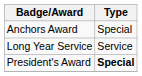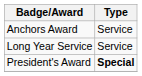 <table class="wikitable sortable">
 <tr>
 <th>Badge/Award</th>
 <th>Type</th>
 </tr>
 <tr>
 <td>Anchors Award</td>
-<td>Special</td>
+<td>Service</td>
 </tr>
 <tr>
 <td>Long Year Service</td>
 <td>Service</td>
 </tr>
 <tr>
 <td>President's Award</td>
 <td><strong>Special</strong></td>
 </tr>
 <tr>
 </tr>
 </table>
